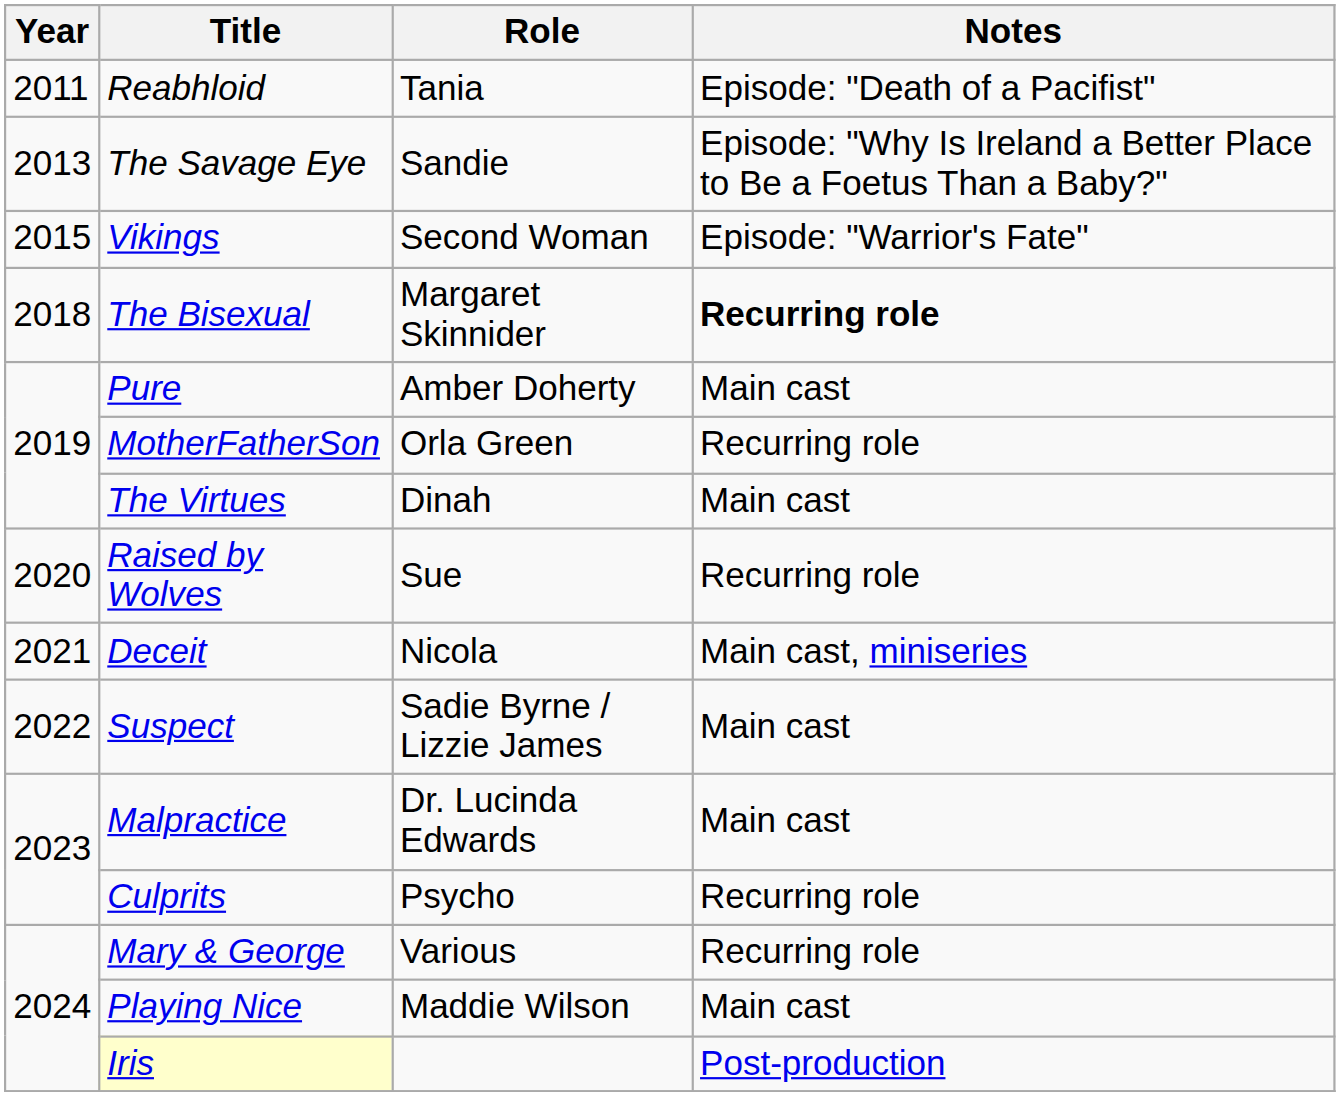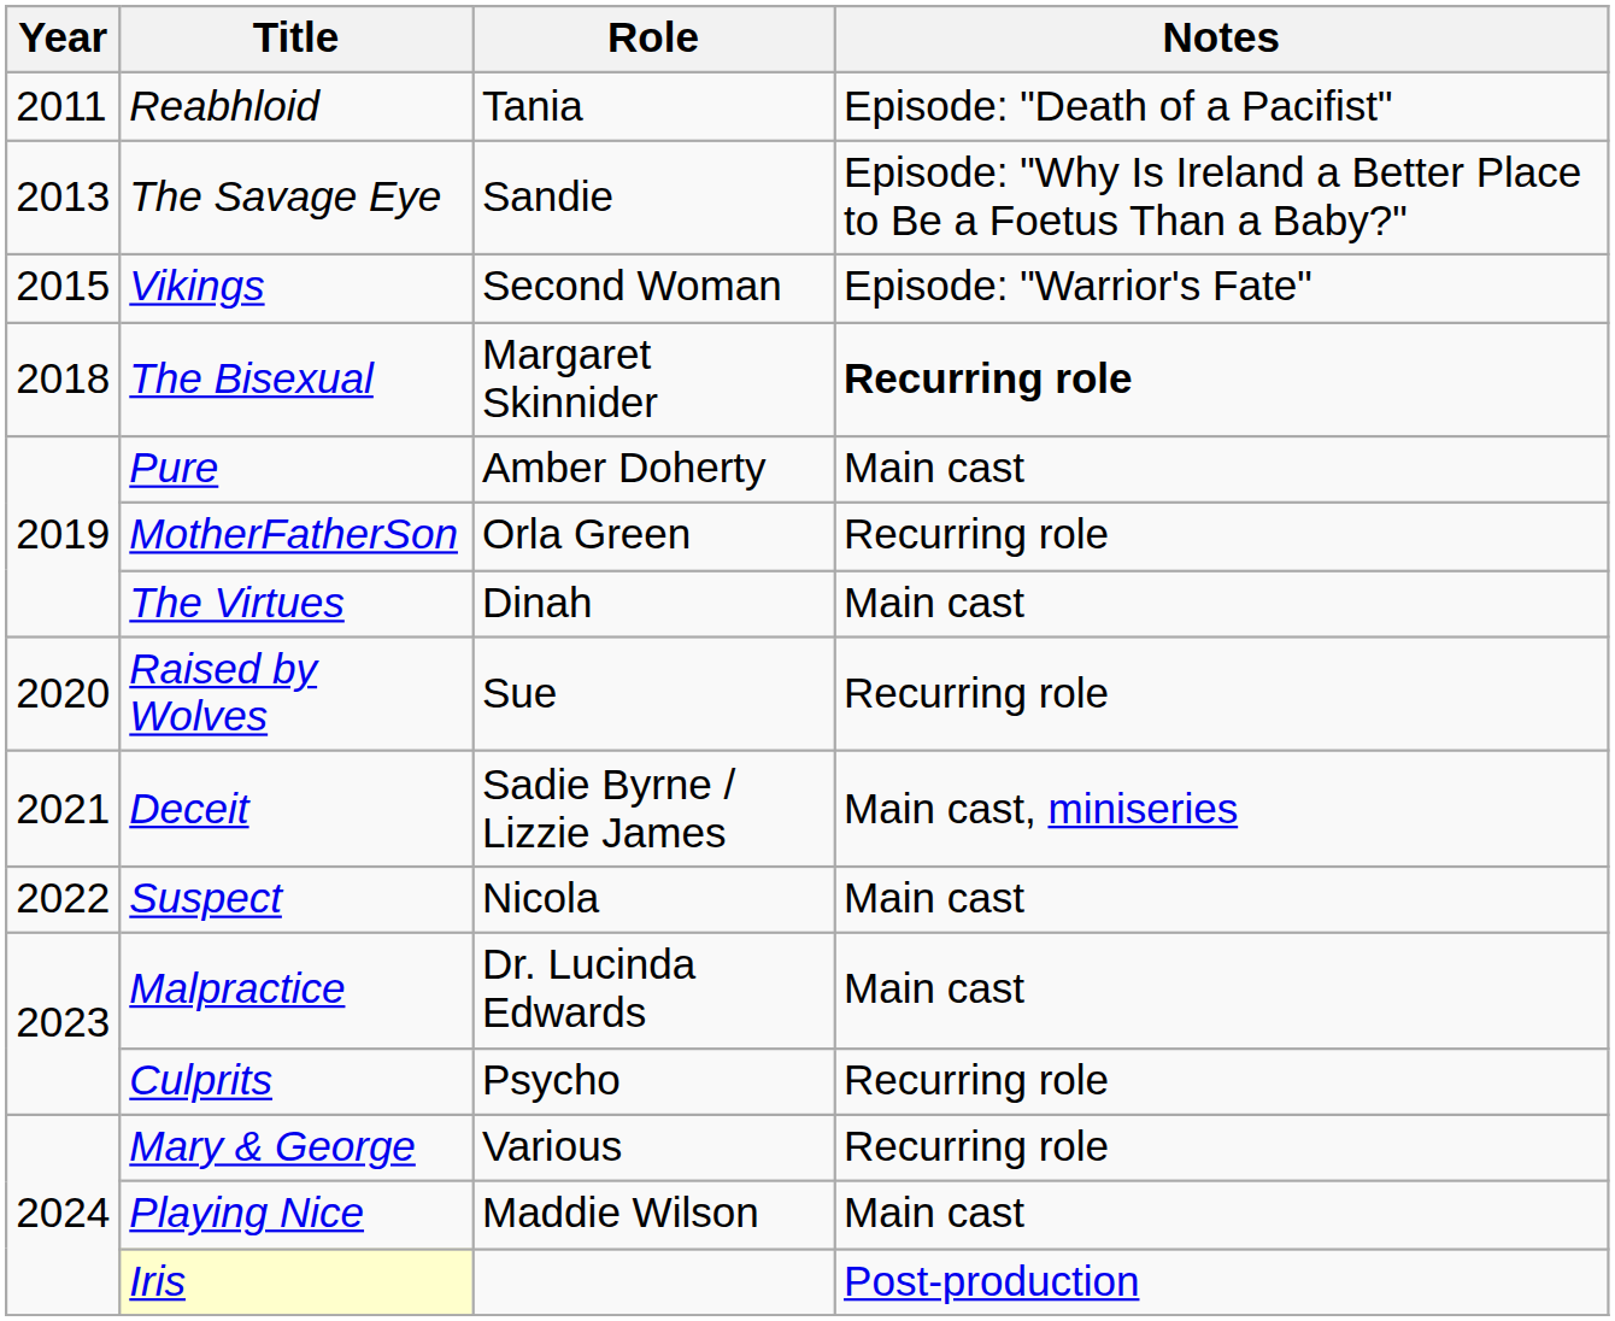 <table class="wikitable">
 <tr>
 <th>Year</th>
 <th>Title</th>
 <th>Role</th>
 <th>Notes</th>
 </tr>
 <tr>
 <td>2011</td>
 <td><em>Reabhloid</em></td>
 <td>Tania</td>
 <td>Episode: "Death of a Pacifist"</td>
 </tr>
 <tr>
 <td>2013</td>
 <td><em>The Savage Eye</em></td>
 <td>Sandie</td>
 <td>Episode: "Why Is Ireland a Better Place to Be a Foetus Than a Baby?"</td>
 </tr>
 <tr>
 <td>2015</td>
 <td><a href='#'><em>Vikings</em></a></td>
 <td>Second Woman</td>
 <td>Episode: "Warrior's Fate"</td>
 </tr>
 <tr>
 <td>2018</td>
 <td><em><a href='#'>The Bisexual</a></em></td>
 <td>Margaret Skinnider</td>
 <td><strong>Recurring role</strong></td>
 </tr>
 <tr>
 <td rowspan="3">2019</td>
 <td><a href='#'><em>Pure</em></a></td>
 <td>Amber Doherty</td>
 <td>Main cast</td>
 </tr>
 <tr>
 <td><em><a href='#'>MotherFatherSon</a></em></td>
 <td>Orla Green</td>
 <td>Recurring role</td>
 </tr>
 <tr>
 <td><a href='#'><em>The Virtues</em></a></td>
 <td>Dinah</td>
 <td>Main cast</td>
 </tr>
 <tr>
 <td>2020</td>
 <td><a href='#'><em>Raised by Wolves</em></a></td>
 <td>Sue</td>
 <td>Recurring role</td>
 </tr>
 <tr>
 <td>2021</td>
 <td><a href='#'><em>Deceit</em></a></td>
-<td>Nicola</td>
+<td>Sadie Byrne / Lizzie James</td>
 <td>Main cast, <a href='#'>miniseries</a></td>
 </tr>
 <tr>
 <td>2022</td>
 <td><em><a href='#'>Suspect</a></em></td>
-<td>Sadie Byrne / Lizzie James</td>
+<td>Nicola</td>
 <td>Main cast</td>
 </tr>
 <tr>
 <td rowspan="2">2023</td>
 <td><em><a href='#'>Malpractice</a></em></td>
 <td>Dr. Lucinda Edwards</td>
 <td>Main cast</td>
 </tr>
 <tr>
 <td><em><a href='#'>Culprits</a></em></td>
 <td>Psycho</td>
 <td>Recurring role</td>
 </tr>
 <tr>
 <td rowspan="3">2024</td>
 <td><em><a href='#'>Mary & George</a></em></td>
 <td>Various</td>
 <td>Recurring role</td>
 </tr>
 <tr>
 <td><em><a href='#'>Playing Nice</a></em></td>
 <td>Maddie Wilson</td>
 <td>Main cast</td>
 </tr>
 <tr>
 <td style="background:#FFFFCC;"><em><a href='#'>Iris</a></em></td>
 <td></td>
 <td><a href='#'>Post-production</a></td>
 </tr>
 <tr>
 </tr>
 </table>
